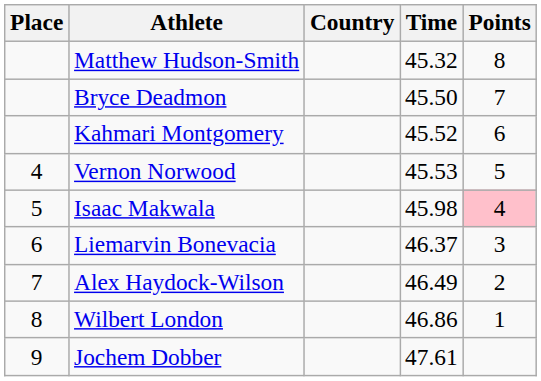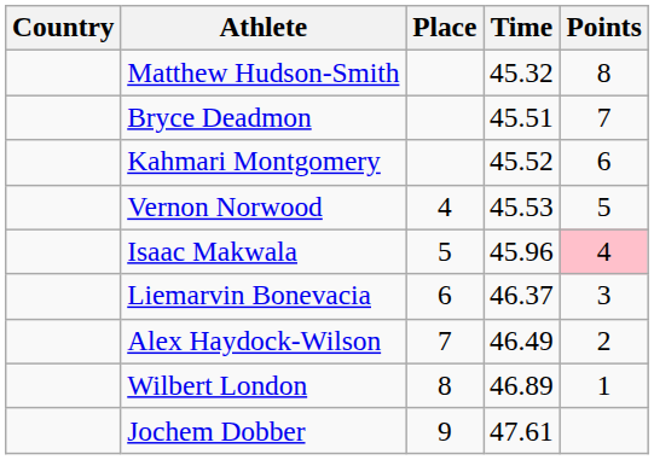 <table class="wikitable">
 <tr>
+<th>Country</th>
+<th>Athlete</th>
 <th>Place</th>
-<th>Athlete</th>
-<th>Country</th>
 <th>Time</th>
 <th>Points</th>
 </tr>
 <tr>
+<td></td>
+<td><a href='#'>Matthew Hudson-Smith</a></td>
 <td align=center></td>
-<td><a href='#'>Matthew Hudson-Smith</a></td>
-<td></td>
 <td>45.32</td>
 <td align=center>8</td>
 </tr>
 <tr>
+<td></td>
+<td><a href='#'>Bryce Deadmon</a></td>
 <td align=center></td>
-<td><a href='#'>Bryce Deadmon</a></td>
-<td></td>
-<td>45.50</td>
+<td>45.51</td>
 <td align=center>7</td>
 </tr>
 <tr>
+<td></td>
+<td><a href='#'>Kahmari Montgomery</a></td>
 <td align=center></td>
-<td><a href='#'>Kahmari Montgomery</a></td>
-<td></td>
 <td>45.52</td>
 <td align=center>6</td>
 </tr>
 <tr>
+<td></td>
+<td><a href='#'>Vernon Norwood</a></td>
 <td align=center>4</td>
-<td><a href='#'>Vernon Norwood</a></td>
-<td></td>
 <td>45.53</td>
 <td align=center>5</td>
 </tr>
 <tr>
+<td></td>
+<td><a href='#'>Isaac Makwala</a></td>
 <td align=center>5</td>
-<td><a href='#'>Isaac Makwala</a></td>
-<td></td>
-<td>45.98</td>
+<td>45.96</td>
 <td align=center style="background: pink;">4</td>
 </tr>
 <tr>
+<td></td>
+<td><a href='#'>Liemarvin Bonevacia</a></td>
 <td align=center>6</td>
-<td><a href='#'>Liemarvin Bonevacia</a></td>
-<td></td>
 <td>46.37</td>
 <td align=center>3</td>
 </tr>
 <tr>
+<td></td>
+<td><a href='#'>Alex Haydock-Wilson</a></td>
 <td align=center>7</td>
-<td><a href='#'>Alex Haydock-Wilson</a></td>
-<td></td>
 <td>46.49</td>
 <td align=center>2</td>
 </tr>
 <tr>
+<td></td>
+<td><a href='#'>Wilbert London</a></td>
 <td align=center>8</td>
-<td><a href='#'>Wilbert London</a></td>
-<td></td>
-<td>46.86</td>
+<td>46.89</td>
 <td align=center>1</td>
 </tr>
 <tr>
+<td></td>
+<td><a href='#'>Jochem Dobber</a></td>
 <td align=center>9</td>
-<td><a href='#'>Jochem Dobber</a></td>
-<td></td>
 <td>47.61</td>
 <td align=center></td>
 </tr>
 </table>
